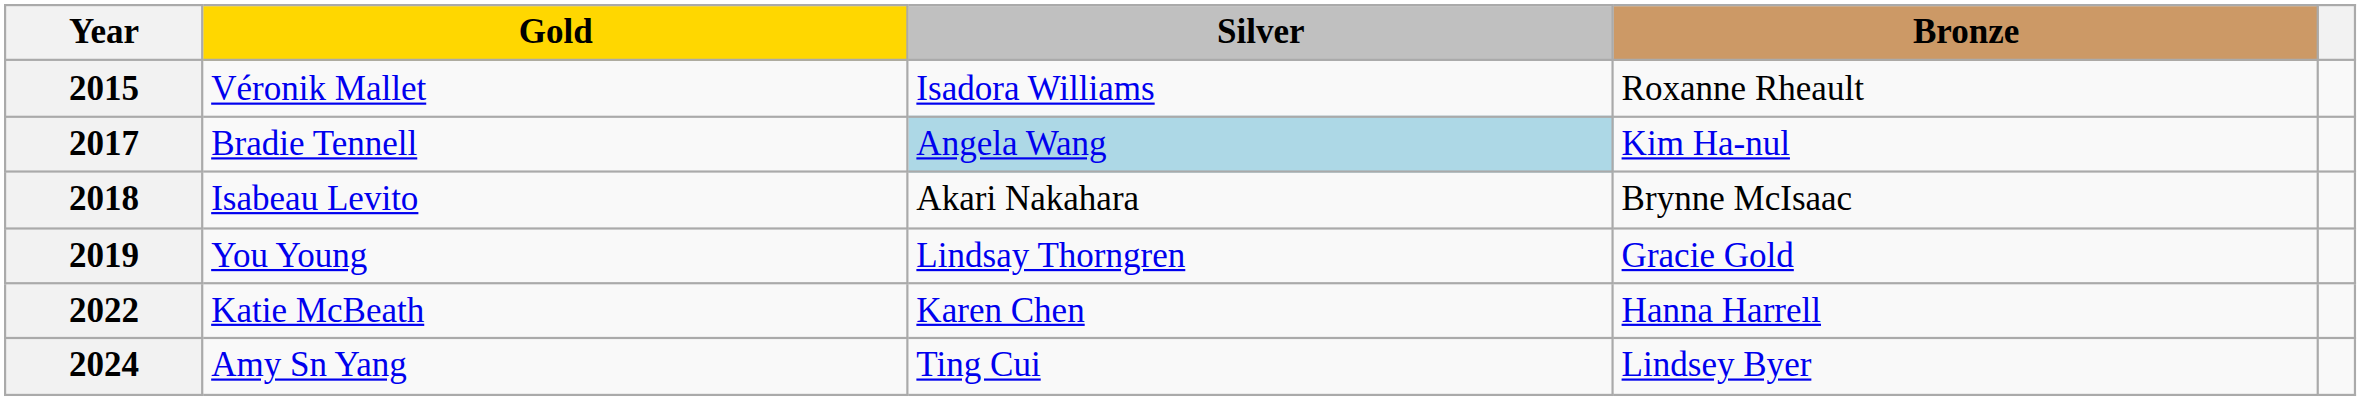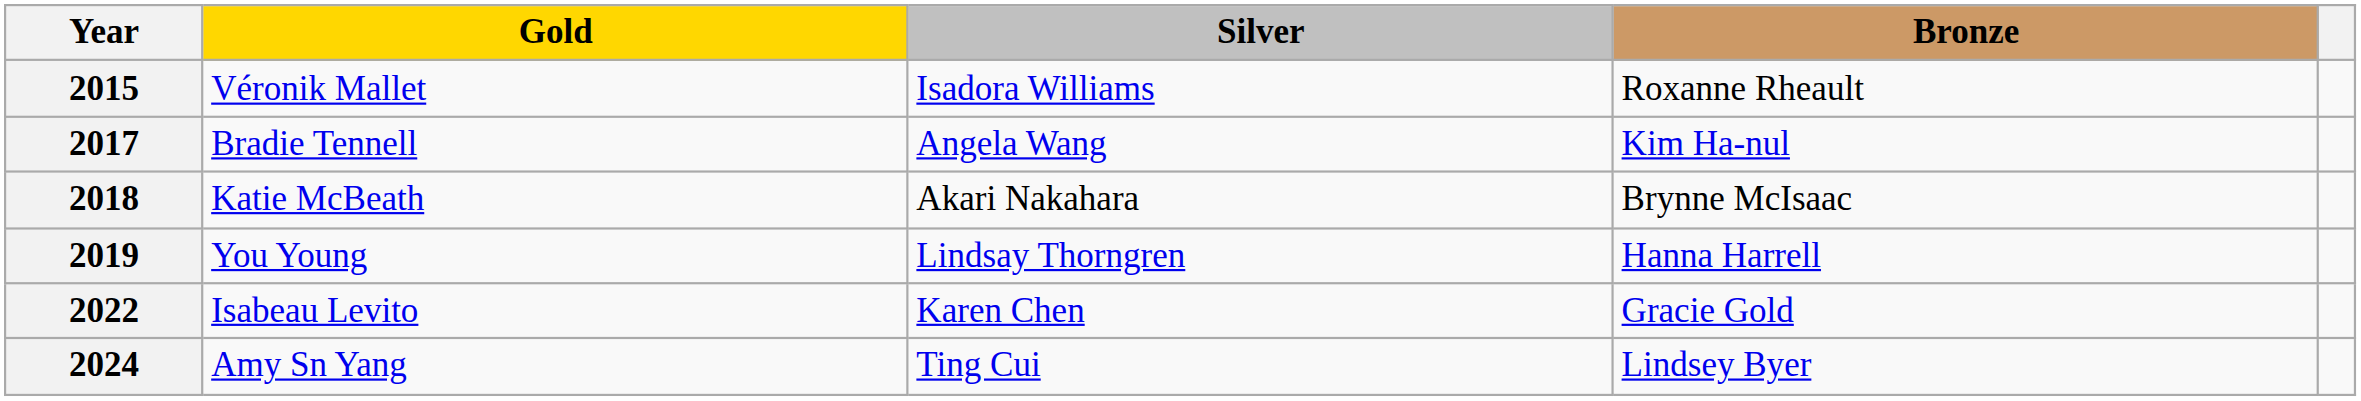 <table class="wikitable unsortable" style="text-align:left; width:85%">
 <tr>
 <th scope="col" style="text-align:center">Year</th>
 <td scope="col" style="text-align:center; width:30%; background:gold"><strong>Gold</strong></td>
 <td scope="col" style="text-align:center; width:30%; background:silver"><strong>Silver</strong></td>
 <td scope="col" style="text-align:center; width:30%; background:#c96"><strong>Bronze</strong></td>
 <th scope="col" style="text-align:center"></th>
 </tr>
 <tr>
 <th scope="row">2015</th>
 <td> <a href='#'>Véronik Mallet</a></td>
 <td> <a href='#'>Isadora Williams</a></td>
 <td> Roxanne Rheault</td>
 <td></td>
 </tr>
 <tr>
 <th scope="row">2017</th>
 <td> <a href='#'>Bradie Tennell</a></td>
-<td style="background: lightblue;"> <a href='#'>Angela Wang</a></td>
+<td> <a href='#'>Angela Wang</a></td>
 <td> <a href='#'>Kim Ha-nul</a></td>
 <td></td>
 </tr>
 <tr>
 <th scope="row">2018</th>
-<td> <a href='#'>Isabeau Levito</a></td>
+<td> <a href='#'>Katie McBeath</a></td>
 <td> Akari Nakahara</td>
 <td> Brynne McIsaac</td>
 <td></td>
 </tr>
 <tr>
 <th scope="row">2019</th>
 <td> <a href='#'>You Young</a></td>
 <td> <a href='#'>Lindsay Thorngren</a></td>
-<td> <a href='#'>Gracie Gold</a></td>
+<td> <a href='#'>Hanna Harrell</a></td>
 <td></td>
 </tr>
 <tr>
 <th scope="row">2022</th>
-<td> <a href='#'>Katie McBeath</a></td>
+<td> <a href='#'>Isabeau Levito</a></td>
 <td> <a href='#'>Karen Chen</a></td>
-<td> <a href='#'>Hanna Harrell</a></td>
+<td> <a href='#'>Gracie Gold</a></td>
 <td></td>
 </tr>
 <tr>
 <th scope="row">2024</th>
 <td> <a href='#'>Amy Sn Yang</a></td>
 <td> <a href='#'>Ting Cui</a></td>
 <td> <a href='#'>Lindsey Byer</a></td>
 <td></td>
 </tr>
 </table>
